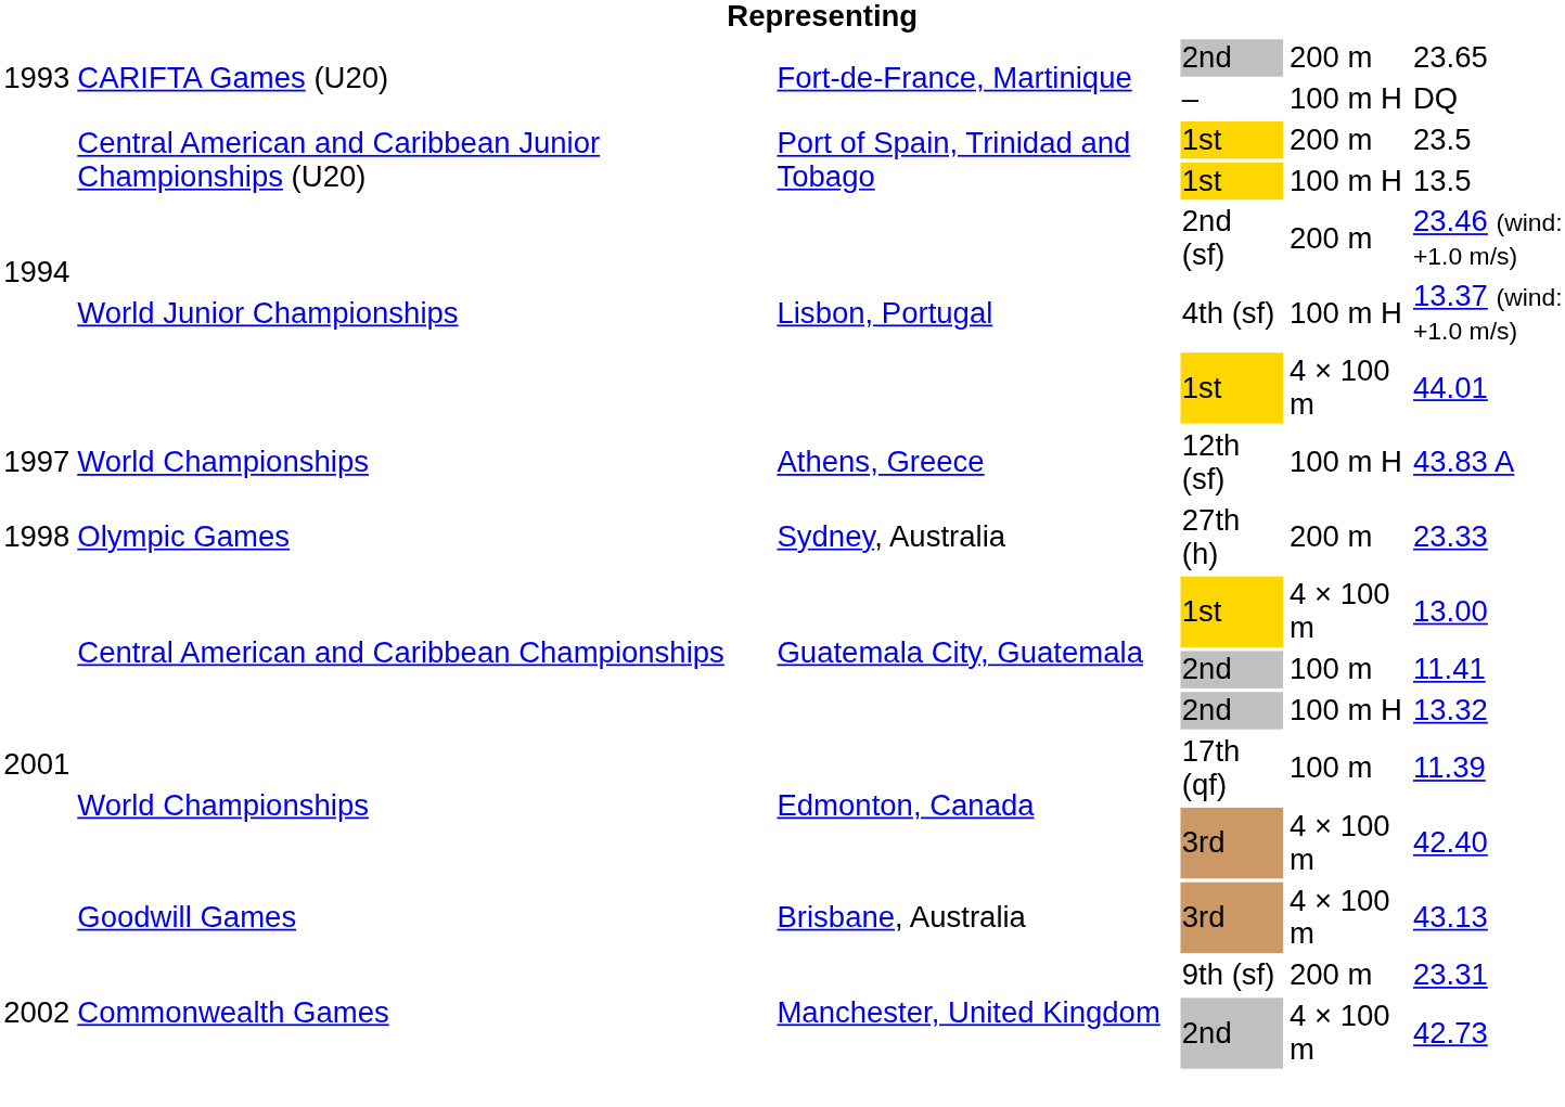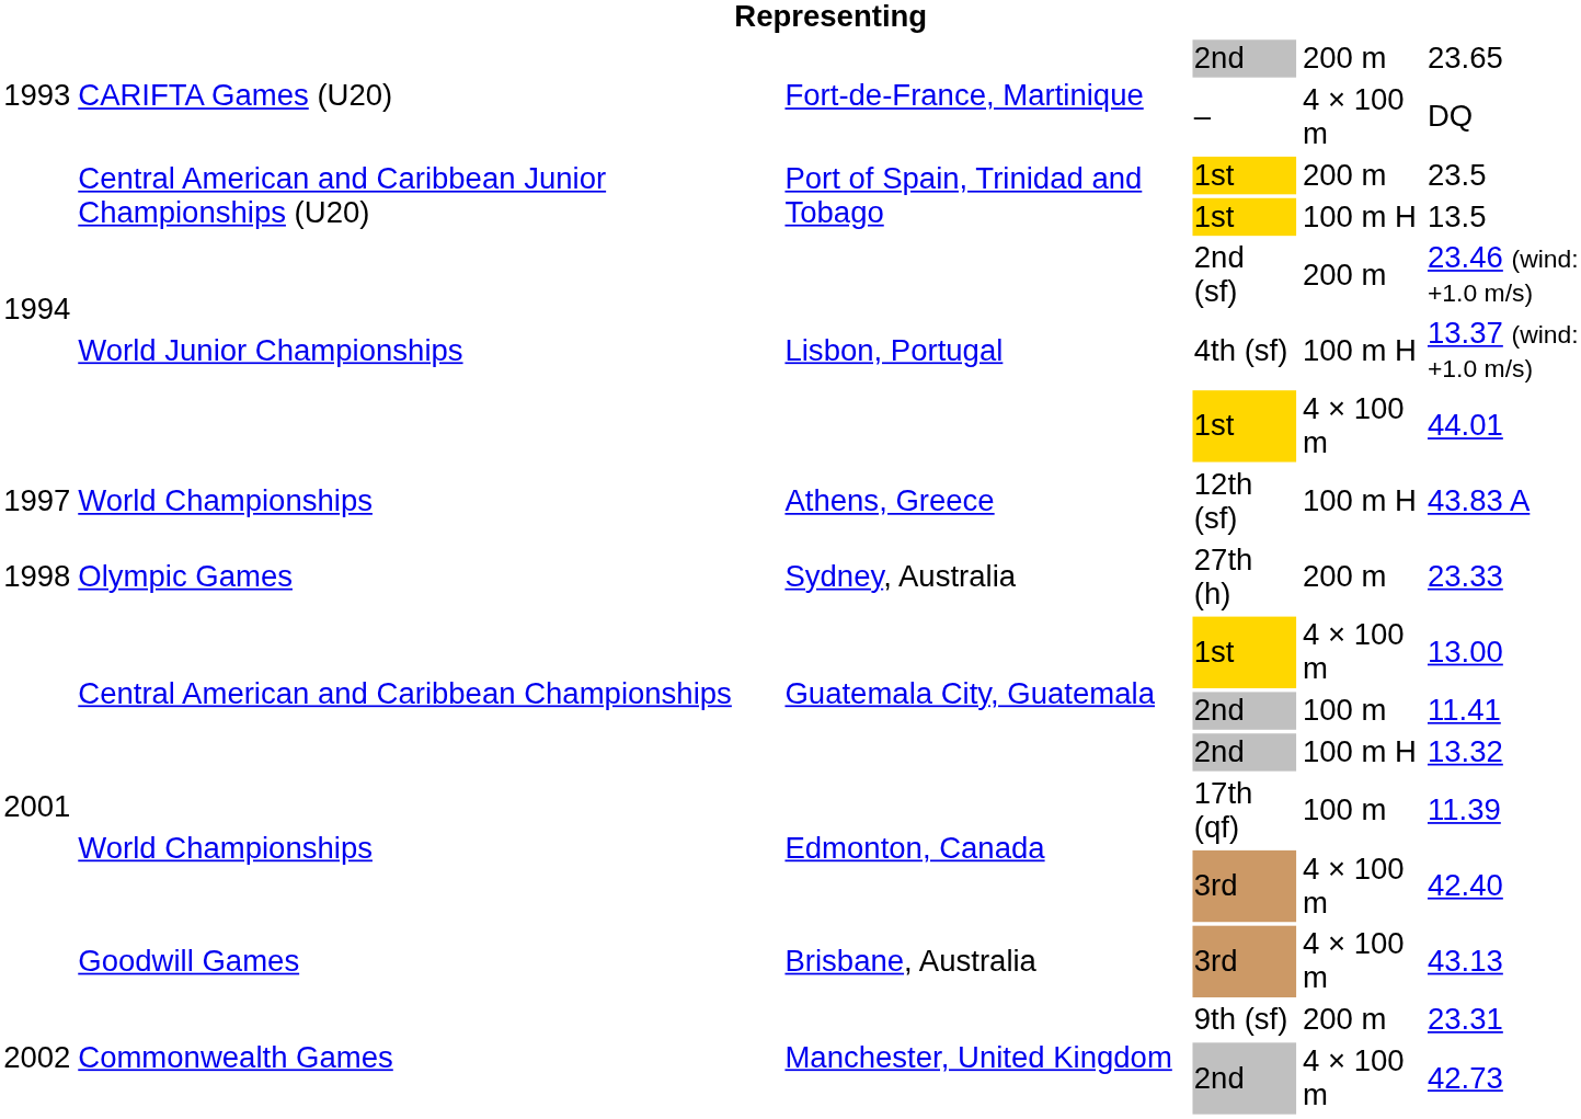 <table>
 <tr>
 <th colspan="6">Representing </th>
 </tr>
 <tr>
 <td rowspan=2>1993</td>
 <td rowspan=2><a href='#'>CARIFTA Games</a> (U20)</td>
 <td rowspan=2><a href='#'>Fort-de-France, Martinique</a></td>
 <td bgcolor=silver>2nd</td>
 <td>200 m</td>
 <td>23.65</td>
 </tr>
 <tr>
 <td>–</td>
-<td>100 m H</td>
+<td>4 × 100 m</td>
 <td>DQ</td>
 </tr>
 <tr>
 <td rowspan=5>1994</td>
 <td rowspan=2><a href='#'>Central American and Caribbean Junior Championships</a> (U20)</td>
 <td rowspan=2><a href='#'>Port of Spain, Trinidad and Tobago</a></td>
 <td bgcolor=gold>1st</td>
 <td>200 m</td>
 <td>23.5</td>
 </tr>
 <tr>
 <td bgcolor=gold>1st</td>
 <td>100 m H</td>
 <td>13.5</td>
 </tr>
 <tr>
 <td rowspan=3><a href='#'>World Junior Championships</a></td>
 <td rowspan=3><a href='#'>Lisbon, Portugal</a></td>
 <td>2nd (sf)</td>
 <td>200 m</td>
 <td><a href='#'>23.46</a> <small>(wind: +1.0 m/s)</small></td>
 </tr>
 <tr>
 <td>4th (sf)</td>
 <td>100 m H</td>
 <td><a href='#'>13.37</a> <small>(wind: +1.0 m/s)</small></td>
 </tr>
 <tr>
 <td bgcolor=gold>1st</td>
 <td>4 × 100 m</td>
 <td><a href='#'>44.01</a></td>
 </tr>
 <tr>
 <td>1997</td>
 <td><a href='#'>World Championships</a></td>
 <td><a href='#'>Athens, Greece</a></td>
 <td>12th (sf)</td>
 <td>100 m H</td>
 <td><a href='#'>43.83 A</a></td>
 </tr>
 <tr>
 <td>1998</td>
 <td><a href='#'>Olympic Games</a></td>
 <td><a href='#'>Sydney</a>, Australia</td>
 <td>27th (h)</td>
 <td>200 m</td>
 <td><a href='#'>23.33</a></td>
 </tr>
 <tr>
 <td rowspan=6>2001</td>
 <td rowspan=3><a href='#'>Central American and Caribbean Championships</a></td>
 <td rowspan=3><a href='#'>Guatemala City, Guatemala</a></td>
 <td bgcolor=gold>1st</td>
 <td>4 × 100 m</td>
 <td><a href='#'>13.00</a></td>
 </tr>
 <tr>
 <td bgcolor=silver>2nd</td>
 <td>100 m</td>
 <td><a href='#'>11.41</a></td>
 </tr>
 <tr>
 <td bgcolor=silver>2nd</td>
 <td>100 m H</td>
 <td><a href='#'>13.32</a></td>
 </tr>
 <tr>
 <td rowspan=2><a href='#'>World Championships</a></td>
 <td rowspan=2><a href='#'>Edmonton, Canada</a></td>
 <td>17th (qf)</td>
 <td>100 m</td>
 <td><a href='#'>11.39</a></td>
 </tr>
 <tr>
 <td bgcolor=cc9966>3rd</td>
 <td>4 × 100 m</td>
 <td><a href='#'>42.40</a></td>
 </tr>
 <tr>
 <td><a href='#'>Goodwill Games</a></td>
 <td><a href='#'>Brisbane</a>, Australia</td>
 <td bgcolor=cc9966>3rd</td>
 <td>4 × 100 m</td>
 <td><a href='#'>43.13</a></td>
 </tr>
 <tr>
 <td rowspan=2>2002</td>
 <td rowspan=2><a href='#'>Commonwealth Games</a></td>
 <td rowspan=2><a href='#'>Manchester, United Kingdom</a></td>
 <td>9th (sf)</td>
 <td>200 m</td>
 <td><a href='#'>23.31</a></td>
 </tr>
 <tr>
 <td bgcolor=silver>2nd</td>
 <td>4 × 100 m</td>
 <td><a href='#'>42.73</a></td>
 </tr>
 </table>
